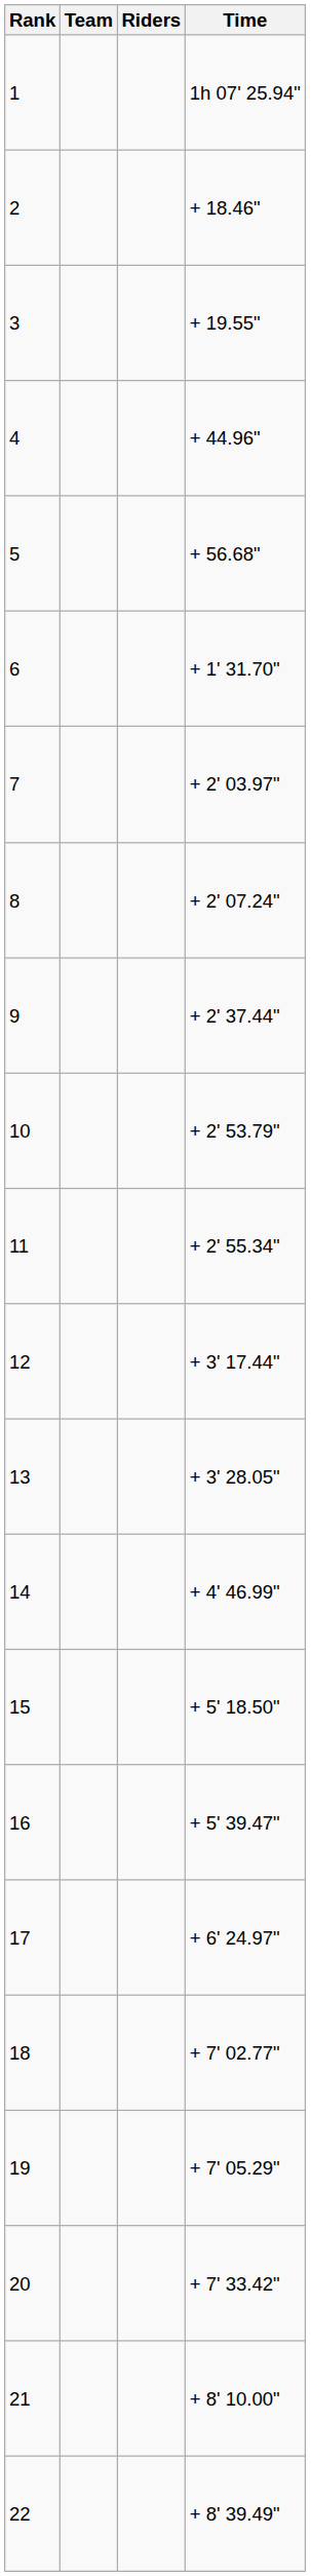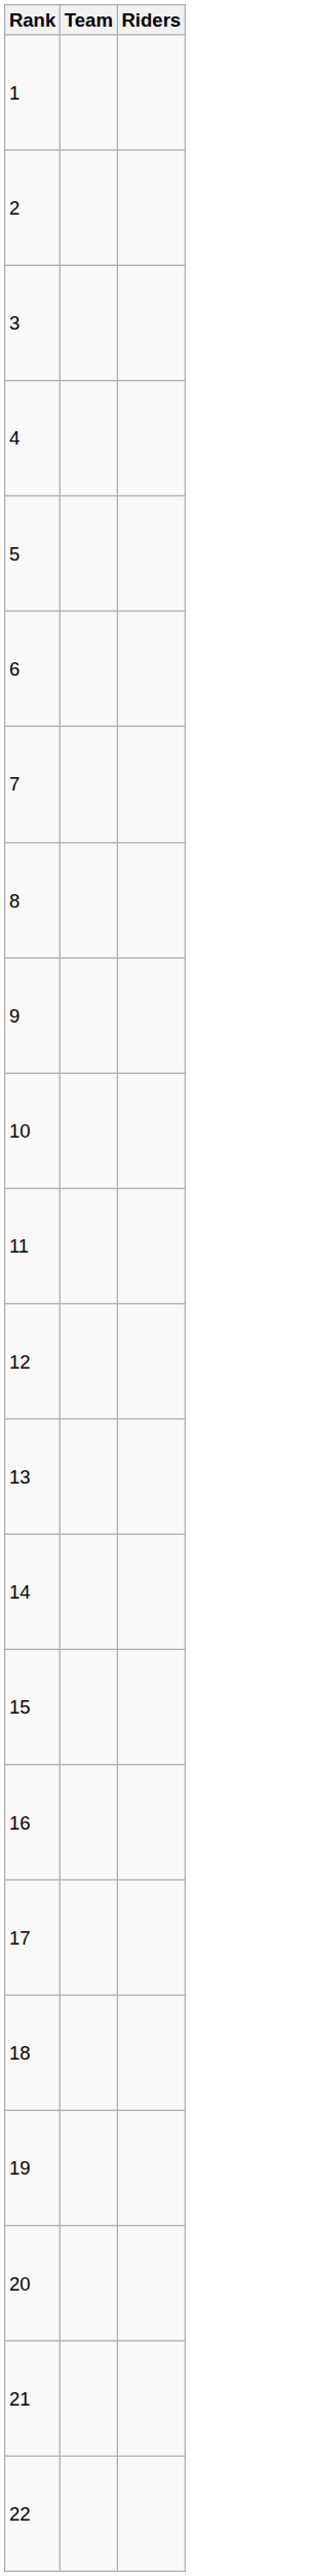 <table class="wikitable" style="font-size:95%; text-align:left;">
 <tr>
 <th>Rank</th>
 <th>Team</th>
 <th>Riders</th>
-<th>Time</th>
 </tr>
 <tr>
 <td>1</td>
 <td> </td>
 <td><br><br><br><br><br></td>
-<td>1h 07' 25.94"</td>
 </tr>
 <tr>
 <td>2</td>
 <td> </td>
 <td><br><br><br><br><br></td>
-<td>+ 18.46"</td>
 </tr>
 <tr>
 <td>3</td>
 <td> </td>
 <td><br><br><br><br><br></td>
-<td>+ 19.55"</td>
 </tr>
 <tr>
 <td>4</td>
 <td> </td>
 <td><br><br><br><br><br></td>
-<td>+ 44.96"</td>
 </tr>
 <tr>
 <td>5</td>
 <td> </td>
 <td><br><br><br><br><br></td>
-<td>+ 56.68"</td>
 </tr>
 <tr>
 <td>6</td>
 <td> </td>
 <td><br><br><br><br><br></td>
-<td>+ 1' 31.70"</td>
 </tr>
 <tr>
 <td>7</td>
 <td> </td>
 <td><br><br><br><br><br></td>
-<td>+ 2' 03.97"</td>
 </tr>
 <tr>
 <td>8</td>
 <td> </td>
 <td><br><br><br><br><br></td>
-<td>+ 2' 07.24"</td>
 </tr>
 <tr>
 <td>9</td>
 <td> </td>
 <td><br><br><br><br><br></td>
-<td>+ 2' 37.44"</td>
 </tr>
 <tr>
 <td>10</td>
 <td> </td>
 <td><br><br><br><br><br></td>
-<td>+ 2' 53.79"</td>
 </tr>
 <tr>
 <td>11</td>
 <td> </td>
 <td><br><br><br><br><br></td>
-<td>+ 2' 55.34"</td>
 </tr>
 <tr>
 <td>12</td>
 <td> </td>
 <td><br><br><br><br><br></td>
-<td>+ 3' 17.44"</td>
 </tr>
 <tr>
 <td>13</td>
 <td> </td>
 <td><br><br><br><br><br></td>
-<td>+ 3' 28.05"</td>
 </tr>
 <tr>
 <td>14</td>
 <td> </td>
 <td><br><br><br><br><br></td>
-<td>+ 4' 46.99"</td>
 </tr>
 <tr>
 <td>15</td>
 <td> </td>
 <td><br><br><br><br><br></td>
-<td>+ 5' 18.50"</td>
 </tr>
 <tr>
 <td>16</td>
 <td> </td>
 <td><br><br><br><br><br></td>
-<td>+ 5' 39.47"</td>
 </tr>
 <tr>
 <td>17</td>
 <td> </td>
 <td><br><br><br><br><br></td>
-<td>+ 6' 24.97"</td>
 </tr>
 <tr>
 <td>18</td>
 <td> </td>
 <td><br><br><br><br><br></td>
-<td>+ 7' 02.77"</td>
 </tr>
 <tr>
 <td>19</td>
 <td> </td>
 <td><br><br><br><br><br></td>
-<td>+ 7' 05.29"</td>
 </tr>
 <tr>
 <td>20</td>
 <td> </td>
 <td><br><br><br><br><br></td>
-<td>+ 7' 33.42"</td>
 </tr>
 <tr>
 <td>21</td>
 <td> </td>
 <td><br><br><br><br><br></td>
-<td>+ 8' 10.00"</td>
 </tr>
 <tr>
 <td>22</td>
 <td> </td>
 <td><br><br><br><br><br></td>
-<td>+ 8' 39.49"</td>
 </tr>
 </table>
